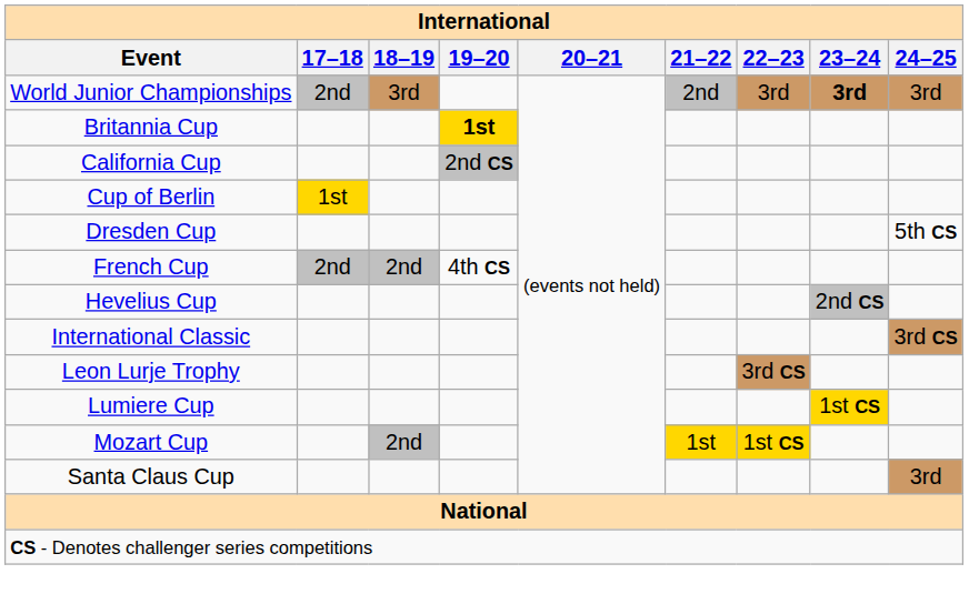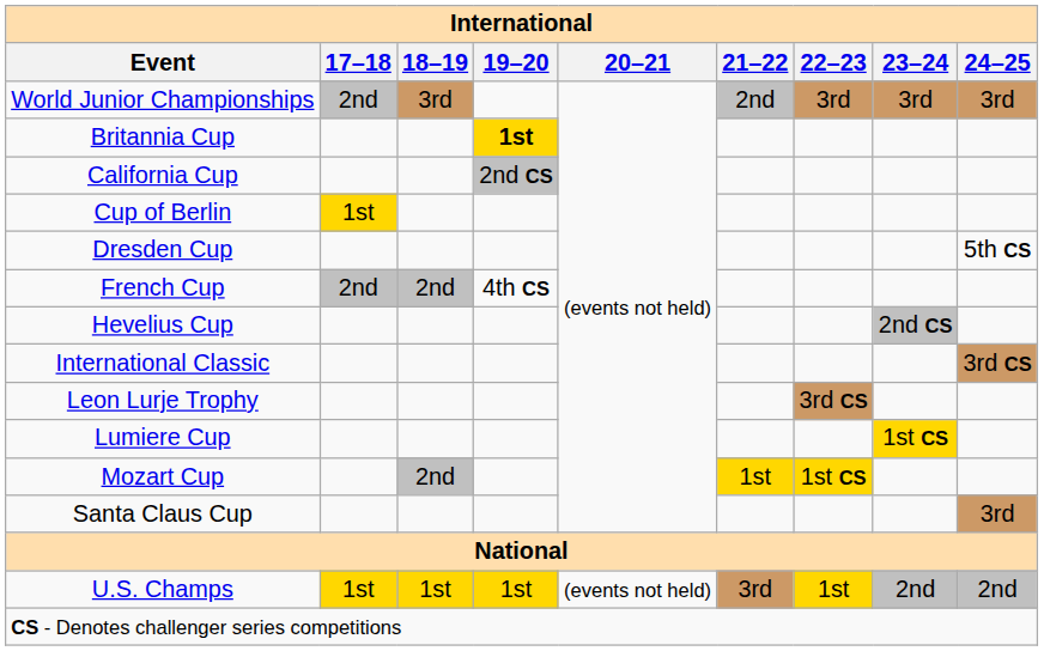 <table class="wikitable">
 <tr>
 <th colspan="9" style="background-color: #ffdead; " align="center"><strong>International</strong></th>
 </tr>
 <tr>
 <th>Event</th>
 <th><a href='#'>17–18</a></th>
 <th><a href='#'>18–19</a></th>
 <th><a href='#'>19–20</a></th>
 <th><a href='#'>20–21</a></th>
 <th><a href='#'>21–22</a></th>
 <th><a href='#'>22–23</a></th>
 <th><a href='#'>23–24</a></th>
 <th><a href='#'>24–25</a></th>
 </tr>
 <tr>
 <td align="center"><a href='#'>World Junior Championships</a></td>
 <td bgcolor="silver" align="center">2nd</td>
 <td bgcolor="cc9966" align="center">3rd</td>
 <td></td>
 <td rowspan="12"><small>(events not held)</small></td>
 <td bgcolor="silver" align="center">2nd</td>
 <td bgcolor="cc9966" align="center">3rd</td>
-<td bgcolor="cc9966" align="center"><strong>3rd</strong></td>
+<td bgcolor="cc9966" align="center">3rd</td>
 <td bgcolor="cc9966" align="center">3rd</td>
 </tr>
 <tr>
 <td align="center"><a href='#'>Britannia Cup</a></td>
 <td></td>
 <td></td>
 <td bgcolor="gold" align="center"><strong>1st</strong></td>
 <td></td>
 <td></td>
 <td></td>
 <td></td>
 </tr>
 <tr>
 <td align="center"><a href='#'>California Cup</a></td>
 <td></td>
 <td></td>
 <td bgcolor="silver" align="center">2nd <small><strong> CS</strong></small></td>
 <td></td>
 <td></td>
 <td></td>
 <td></td>
 </tr>
 <tr>
 <td align="center"><a href='#'>Cup of Berlin</a></td>
 <td bgcolor="gold" align="center">1st</td>
 <td></td>
 <td></td>
 <td></td>
 <td></td>
 <td></td>
 <td></td>
 </tr>
 <tr>
 <td align="center"><a href='#'>Dresden Cup</a></td>
 <td></td>
 <td></td>
 <td></td>
 <td></td>
 <td></td>
 <td></td>
 <td align="center">5th <small><strong> CS</strong></small></td>
 </tr>
 <tr>
 <td align="center"><a href='#'>French Cup</a></td>
 <td bgcolor="silver" align="center">2nd <small></small></td>
 <td bgcolor="silver" align="center">2nd <small></small></td>
 <td align="center">4th <small><strong> CS</strong></small></td>
 <td></td>
 <td></td>
 <td></td>
 <td></td>
 </tr>
 <tr>
 <td align="center"><a href='#'>Hevelius Cup</a></td>
 <td></td>
 <td></td>
 <td></td>
 <td></td>
 <td></td>
 <td align="center" bgcolor="silver">2nd <small><strong>CS</strong></small></td>
 <td></td>
 </tr>
 <tr>
 <td align="center"><a href='#'>International Classic</a></td>
 <td></td>
 <td></td>
 <td></td>
 <td></td>
 <td></td>
 <td></td>
 <td bgcolor="cc9966" align="center">3rd <small><strong>CS</strong></small></td>
 </tr>
 <tr>
 <td align="center"><a href='#'>Leon Lurje Trophy</a></td>
 <td></td>
 <td></td>
 <td></td>
 <td></td>
 <td bgcolor="cc9966" align="center">3rd <small><strong>CS</strong></small></td>
 <td></td>
 <td></td>
 </tr>
 <tr>
 <td align="center"><a href='#'>Lumiere Cup</a></td>
 <td></td>
 <td></td>
 <td></td>
 <td></td>
 <td></td>
 <td bgcolor="gold" align="center">1st <small><strong>CS</strong></small></td>
 <td></td>
 </tr>
 <tr>
 <td align="center"><a href='#'>Mozart Cup</a></td>
 <td></td>
 <td bgcolor="silver" align="center">2nd</td>
 <td></td>
 <td bgcolor="gold" align="center">1st</td>
 <td bgcolor="gold" align="center">1st <small><strong>CS</strong></small></td>
 <td></td>
 <td></td>
 </tr>
 <tr>
 <td align="center">Santa Claus Cup</td>
 <td></td>
 <td></td>
 <td></td>
 <td></td>
 <td></td>
 <td></td>
 <td bgcolor="cc9966" align="center">3rd</td>
 </tr>
 <tr>
 <th colspan="9" style="background-color: #ffdead; " align="center"><strong>National</strong></th>
 </tr>
 <tr>
+<td align="center"><a href='#'>U.S. Champs</a></td>
+<td bgcolor="gold" align="center">1st</td>
+<td bgcolor="gold" align="center">1st</td>
+<td bgcolor="gold" align="center">1st</td>
+<td><small>(events not held)</small></td>
+<td bgcolor="cc9966" align="center">3rd</td>
+<td bgcolor="gold" align="center">1st</td>
+<td align="center" bgcolor="silver">2nd</td>
+<td align="center" bgcolor="silver">2nd</td>
+</tr>
+<tr>
 <td colspan="9"><small><strong>CS</strong> - Denotes challenger series competitions</small></td>
 </tr>
 </table>
